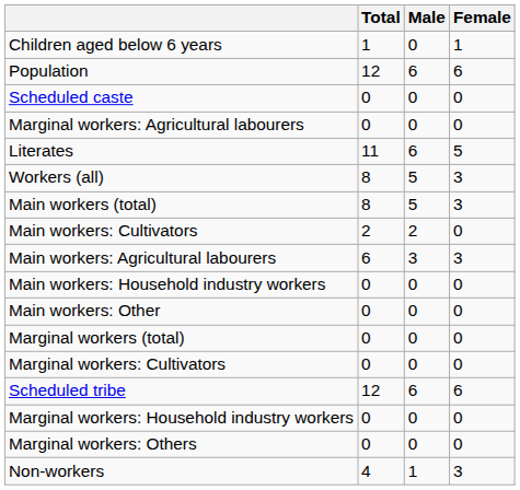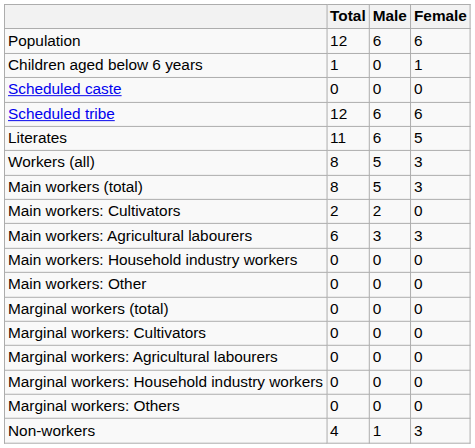 <table class="wikitable sortable">
 <tr>
 <th></th>
 <th>Total</th>
 <th>Male</th>
 <th>Female</th>
 </tr>
 <tr>
+<td>Population</td>
+<td>12</td>
+<td>6</td>
+<td>6</td>
+</tr>
+<tr>
 <td>Children aged below 6 years</td>
 <td>1</td>
 <td>0</td>
 <td>1</td>
-</tr>
-<tr>
-<td>Population</td>
-<td>12</td>
-<td>6</td>
-<td>6</td>
 </tr>
 <tr>
 <td><a href='#'>Scheduled caste</a></td>
 <td>0</td>
 <td>0</td>
 <td>0</td>
 </tr>
 <tr>
-<td>Marginal workers: Agricultural labourers</td>
-<td>0</td>
-<td>0</td>
-<td>0</td>
+<td><a href='#'>Scheduled tribe</a></td>
+<td>12</td>
+<td>6</td>
+<td>6</td>
 </tr>
 <tr>
 <td>Literates</td>
 <td>11</td>
 <td>6</td>
 <td>5</td>
 </tr>
 <tr>
 <td>Workers (all)</td>
 <td>8</td>
 <td>5</td>
 <td>3</td>
 </tr>
 <tr>
 <td>Main workers (total)</td>
 <td>8</td>
 <td>5</td>
 <td>3</td>
 </tr>
 <tr>
 <td>Main workers: Cultivators</td>
 <td>2</td>
 <td>2</td>
 <td>0</td>
 </tr>
 <tr>
 <td>Main workers: Agricultural labourers</td>
 <td>6</td>
 <td>3</td>
 <td>3</td>
 </tr>
 <tr>
 <td>Main workers: Household industry workers</td>
 <td>0</td>
 <td>0</td>
 <td>0</td>
 </tr>
 <tr>
 <td>Main workers: Other</td>
 <td>0</td>
 <td>0</td>
 <td>0</td>
 </tr>
 <tr>
 <td>Marginal workers (total)</td>
 <td>0</td>
 <td>0</td>
 <td>0</td>
 </tr>
 <tr>
 <td>Marginal workers: Cultivators</td>
 <td>0</td>
 <td>0</td>
 <td>0</td>
 </tr>
 <tr>
-<td><a href='#'>Scheduled tribe</a></td>
-<td>12</td>
-<td>6</td>
-<td>6</td>
+<td>Marginal workers: Agricultural labourers</td>
+<td>0</td>
+<td>0</td>
+<td>0</td>
 </tr>
 <tr>
 <td>Marginal workers: Household industry workers</td>
 <td>0</td>
 <td>0</td>
 <td>0</td>
 </tr>
 <tr>
 <td>Marginal workers: Others</td>
 <td>0</td>
 <td>0</td>
 <td>0</td>
 </tr>
 <tr>
 <td>Non-workers</td>
 <td>4</td>
 <td>1</td>
 <td>3</td>
 </tr>
 </table>
